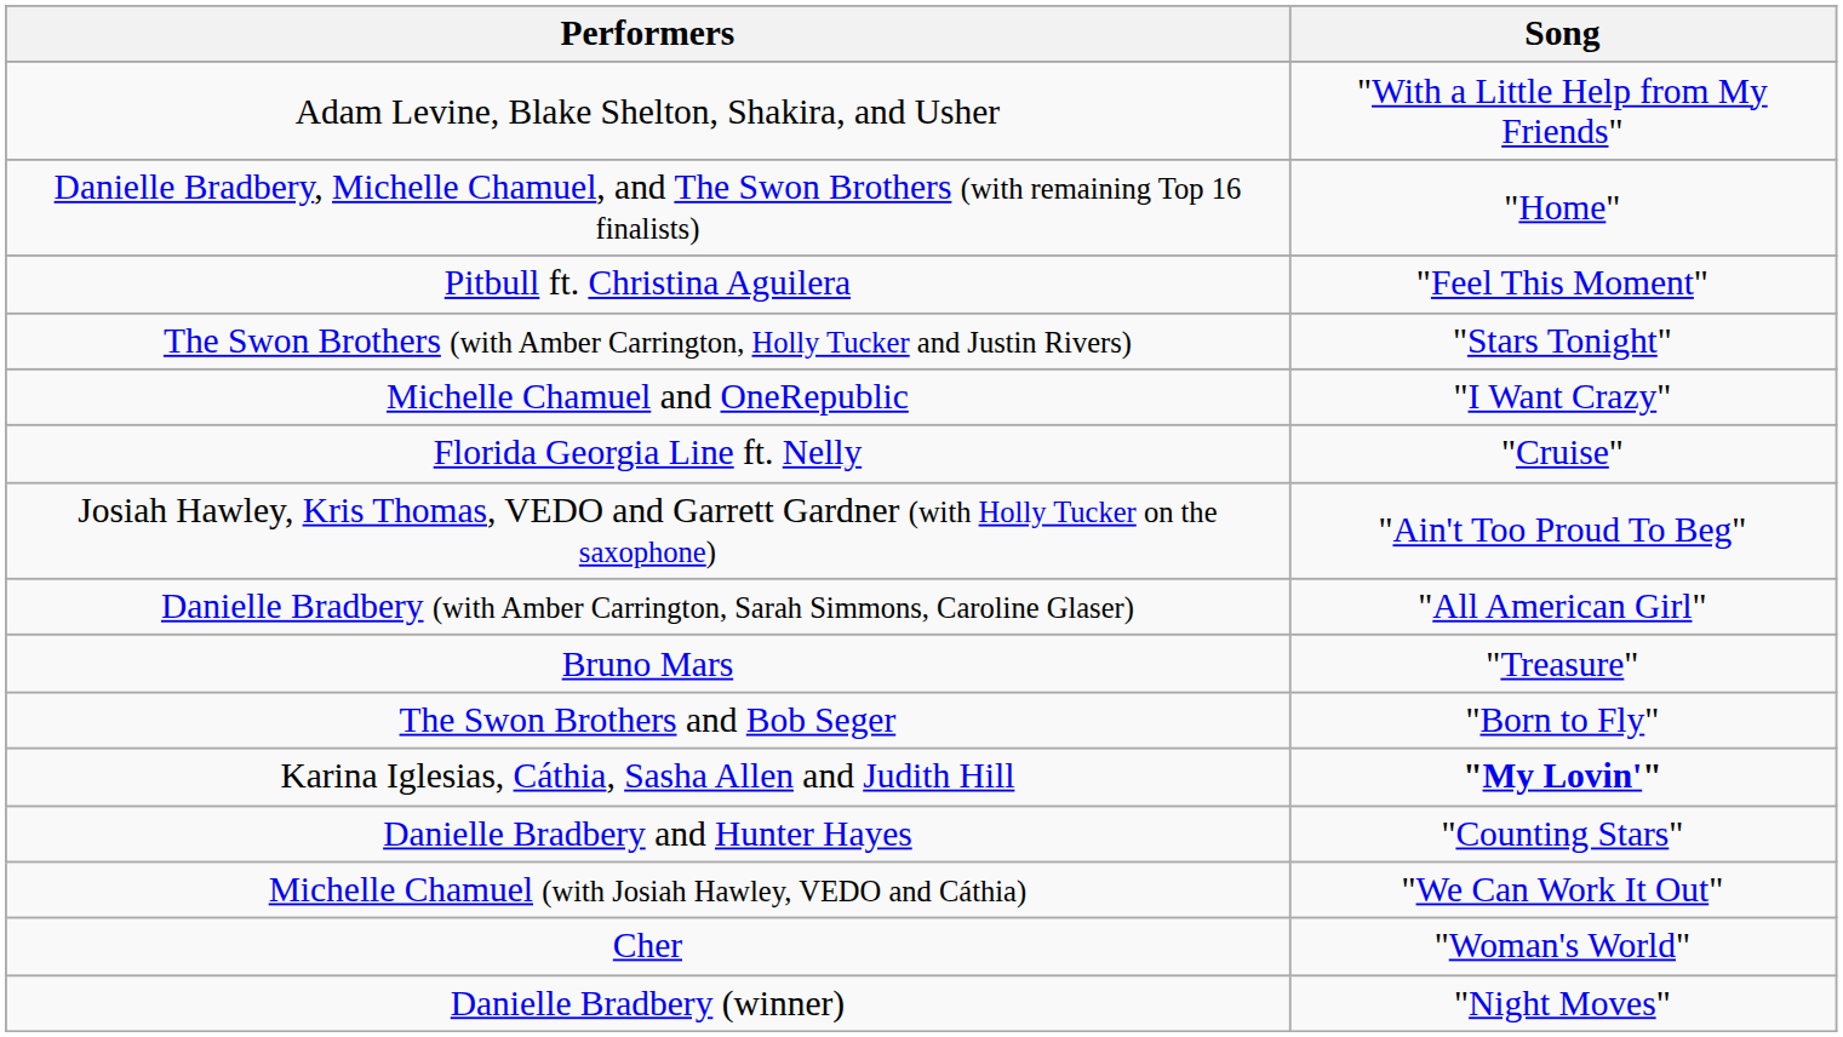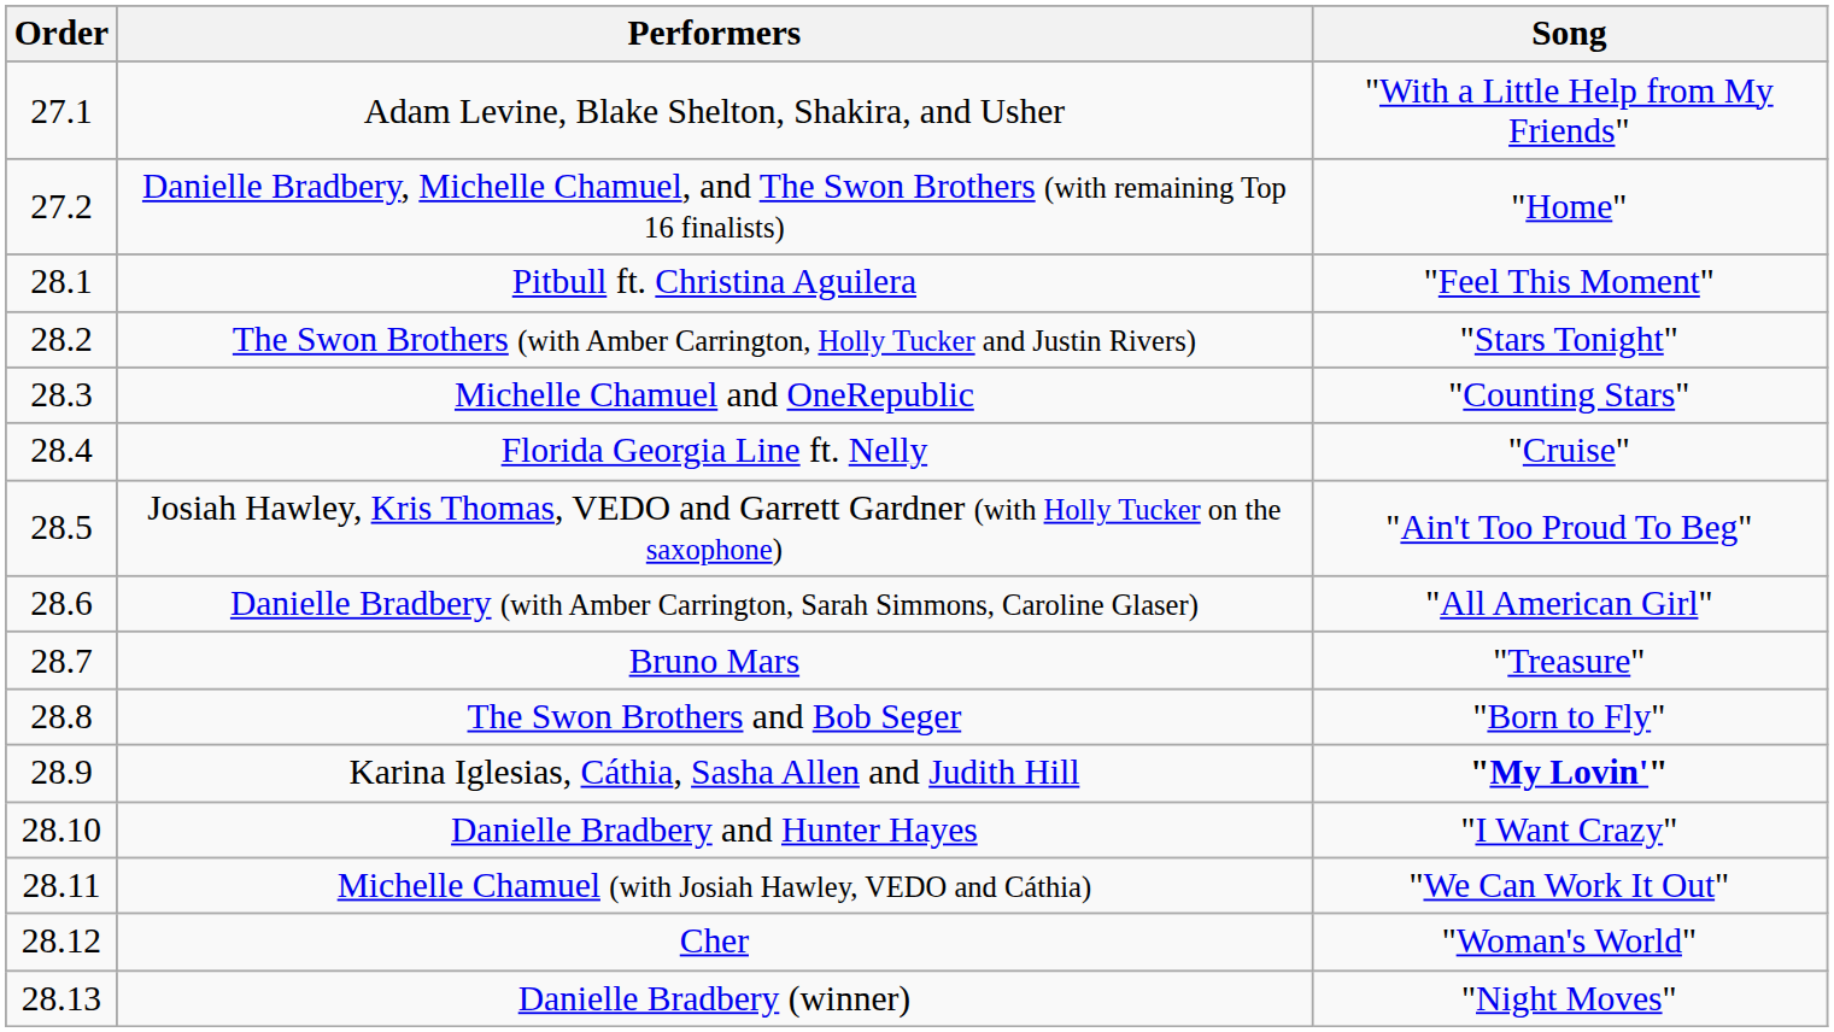 <table class="wikitable" style="text-align:center; width:65%;">
 <tr>
+<th>Order</th>
 <th>Performers</th>
 <th>Song</th>
 </tr>
 <tr>
+<td>27.1</td>
 <td>Adam Levine, Blake Shelton, Shakira, and Usher</td>
 <td>"<a href='#'>With a Little Help from My Friends</a>"</td>
 </tr>
 <tr>
+<td>27.2</td>
 <td><a href='#'>Danielle Bradbery</a>, <a href='#'>Michelle Chamuel</a>, and <a href='#'>The Swon Brothers</a> <small>(with remaining Top 16 finalists)</small></td>
 <td>"<a href='#'>Home</a>"</td>
 </tr>
 <tr>
+<td>28.1</td>
 <td><a href='#'>Pitbull</a> ft. <a href='#'>Christina Aguilera</a></td>
 <td>"<a href='#'>Feel This Moment</a>"</td>
 </tr>
 <tr>
+<td>28.2</td>
 <td><a href='#'>The Swon Brothers</a> <small>(with Amber Carrington, <a href='#'>Holly Tucker</a> and Justin Rivers)</small></td>
 <td>"<a href='#'>Stars Tonight</a>"</td>
 </tr>
 <tr>
+<td>28.3</td>
 <td><a href='#'>Michelle Chamuel</a> and <a href='#'>OneRepublic</a></td>
-<td>"<a href='#'>I Want Crazy</a>"</td>
+<td>"<a href='#'>Counting Stars</a>"</td>
 </tr>
 <tr>
+<td>28.4</td>
 <td><a href='#'>Florida Georgia Line</a> ft. <a href='#'>Nelly</a></td>
 <td>"<a href='#'>Cruise</a>"</td>
 </tr>
 <tr>
+<td>28.5</td>
 <td>Josiah Hawley, <a href='#'>Kris Thomas</a>, VEDO and Garrett Gardner <small>(with <a href='#'>Holly Tucker</a> on the <a href='#'>saxophone</a>)</small></td>
 <td>"<a href='#'>Ain't Too Proud To Beg</a>"</td>
 </tr>
 <tr>
+<td>28.6</td>
 <td><a href='#'>Danielle Bradbery</a> <small>(with Amber Carrington, Sarah Simmons, Caroline Glaser)</small></td>
 <td>"<a href='#'>All American Girl</a>"</td>
 </tr>
 <tr>
+<td>28.7</td>
 <td><a href='#'>Bruno Mars</a></td>
 <td>"<a href='#'>Treasure</a>"</td>
 </tr>
 <tr>
+<td>28.8</td>
 <td><a href='#'>The Swon Brothers</a> and <a href='#'>Bob Seger</a></td>
 <td>"<a href='#'>Born to Fly</a>"</td>
 </tr>
 <tr>
+<td>28.9</td>
 <td>Karina Iglesias, <a href='#'>Cáthia</a>, <a href='#'>Sasha Allen</a> and <a href='#'>Judith Hill</a></td>
 <td><strong>"<a href='#'>My Lovin'</a>"</strong></td>
 </tr>
 <tr>
+<td>28.10</td>
 <td><a href='#'>Danielle Bradbery</a> and <a href='#'>Hunter Hayes</a></td>
-<td>"<a href='#'>Counting Stars</a>"</td>
+<td>"<a href='#'>I Want Crazy</a>"</td>
 </tr>
 <tr>
+<td>28.11</td>
 <td><a href='#'>Michelle Chamuel</a> <small>(with Josiah Hawley, VEDO and Cáthia)</small></td>
 <td>"<a href='#'>We Can Work It Out</a>"</td>
 </tr>
 <tr>
+<td>28.12</td>
 <td><a href='#'>Cher</a></td>
 <td>"<a href='#'>Woman's World</a>"</td>
 </tr>
 <tr>
+<td>28.13</td>
 <td><a href='#'>Danielle Bradbery</a> (winner)</td>
 <td>"<a href='#'>Night Moves</a>"</td>
 </tr>
 </table>
